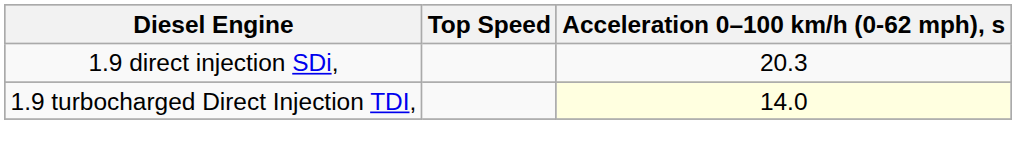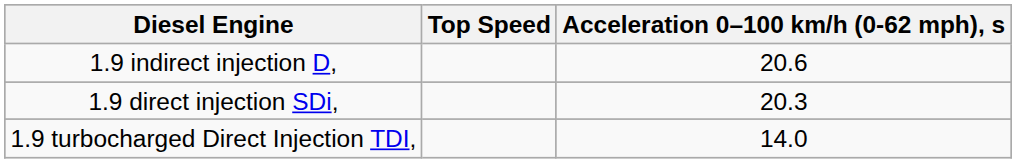 <table class="wikitable" style="text-align:center; font-size:91%;">
 <tr>
 <th>Diesel Engine</th>
 <th>Top Speed</th>
 <th>Acceleration 0–100 km/h (0-62 mph), s</th>
+</tr>
+<tr>
+<td>1.9 indirect injection <a href='#'>D</a>, </td>
+<td></td>
+<td>20.6</td>
 </tr>
 <tr>
 <td>1.9 direct injection <a href='#'>SDi</a>, </td>
 <td></td>
 <td>20.3</td>
 </tr>
 <tr>
 <td>1.9 turbocharged Direct Injection <a href='#'>TDI</a>, </td>
 <td></td>
-<td style="background: lightyellow;">14.0</td>
+<td>14.0</td>
 </tr>
 </table>
